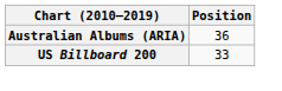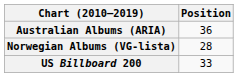 <table class="wikitable plainrowheaders" style="text-align:center">
 <tr>
 <th scope="col">Chart (2010–2019)</th>
 <th scope="col">Position</th>
 </tr>
 <tr>
 <th scope="row">Australian Albums (ARIA)</th>
 <td>36</td>
 </tr>
 <tr>
+<th scope="row">Norwegian Albums (VG-lista)</th>
+<td>28</td>
+</tr>
+<tr>
 <th scope="row">US <em>Billboard</em> 200</th>
 <td>33</td>
 </tr>
 </table>
